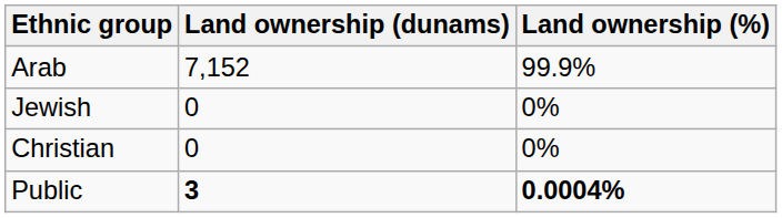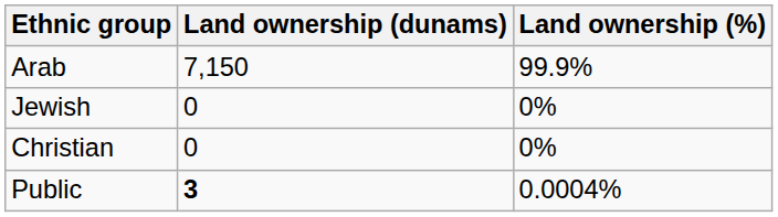 <table class="wikitable">
 <tr>
 <th>Ethnic group</th>
 <th>Land ownership (dunams)</th>
 <th>Land ownership (%)</th>
 </tr>
 <tr>
 <td>Arab</td>
-<td>7,152</td>
+<td>7,150</td>
 <td>99.9%</td>
 </tr>
 <tr>
 <td>Jewish</td>
 <td>0</td>
 <td>0%</td>
 </tr>
 <tr>
 <td>Christian</td>
 <td>0</td>
 <td>0%</td>
 </tr>
 <tr>
 <td>Public</td>
 <td><strong>3</strong></td>
-<td><strong>0.0004%</strong></td>
+<td>0.0004%</td>
 </tr>
 </table>
